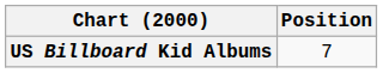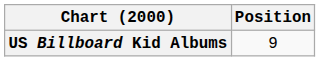 <table class="wikitable plainrowheaders sortable" style="text-align:center;">
 <tr>
 <th scope="col">Chart (2000)</th>
 <th scope="col">Position</th>
 </tr>
 <tr>
 <th scope="row">US <em>Billboard</em> Kid Albums</th>
-<td style="text-align:center;">7</td>
+<td style="text-align:center;">9</td>
 </tr>
 </table>
